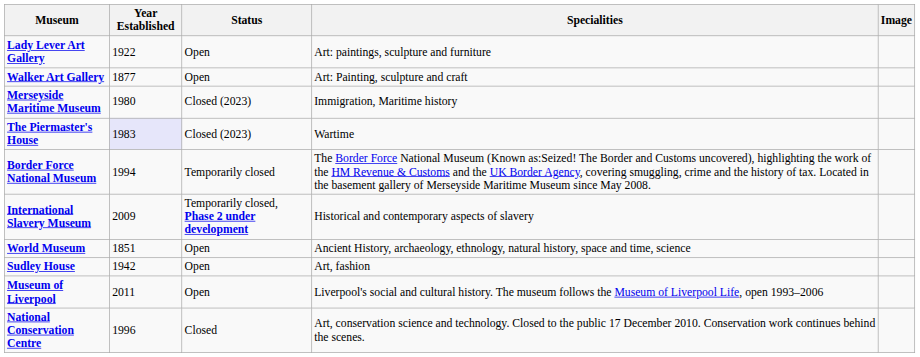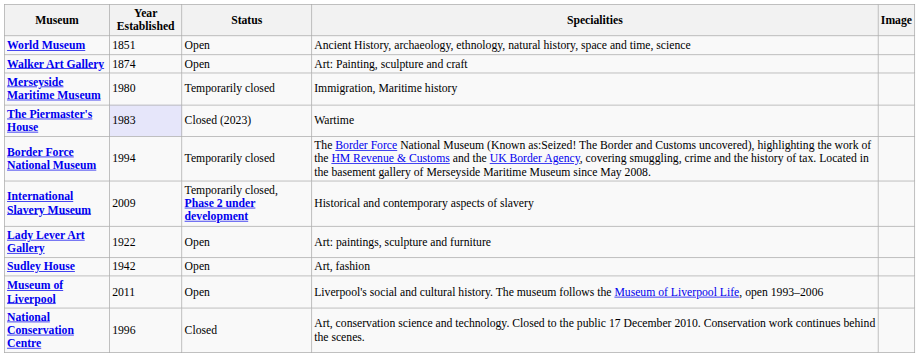 <table class="wikitable">
 <tr>
 <th>Museum</th>
 <th>Year Established</th>
 <th>Status</th>
 <th>Specialities</th>
 <th>Image</th>
 </tr>
 <tr>
-<td><strong><a href='#'>Lady Lever Art Gallery</a></strong></td>
-<td>1922</td>
+<td><strong><a href='#'>World Museum</a></strong></td>
+<td>1851</td>
 <td>Open</td>
-<td>Art: paintings, sculpture and furniture</td>
+<td>Ancient History, archaeology, ethnology, natural history, space and time, science</td>
 <td></td>
 </tr>
 <tr>
 <td><strong><a href='#'>Walker Art Gallery</a></strong></td>
-<td>1877</td>
+<td>1874</td>
 <td>Open</td>
 <td>Art: Painting, sculpture and craft</td>
 <td></td>
 </tr>
 <tr>
 <td><strong><a href='#'>Merseyside Maritime Museum</a></strong></td>
 <td>1980</td>
-<td>Closed (2023)</td>
+<td>Temporarily closed</td>
 <td>Immigration, Maritime history</td>
 <td></td>
 </tr>
 <tr>
 <td><strong><a href='#'>The Piermaster's House</a></strong></td>
 <td style="background: lavender;">1983</td>
 <td>Closed (2023)</td>
 <td>Wartime</td>
 <td></td>
 </tr>
 <tr>
 <td><strong><a href='#'>Border Force National Museum</a></strong></td>
 <td>1994</td>
 <td>Temporarily closed</td>
 <td>The <a href='#'>Border Force</a> National Museum (Known as:Seized! The Border and Customs uncovered), highlighting the work of the <a href='#'>HM Revenue & Customs</a> and the <a href='#'>UK Border Agency</a>, covering smuggling, crime and the history of tax. Located in the basement gallery of Merseyside Maritime Museum since May 2008.</td>
 <td></td>
 </tr>
 <tr>
 <td><strong><a href='#'>International Slavery Museum</a></strong></td>
 <td>2009</td>
 <td>Temporarily closed, <strong><a href='#'>Phase 2 under development</a></strong></td>
 <td>Historical and contemporary aspects of slavery</td>
 <td></td>
 </tr>
 <tr>
-<td><strong><a href='#'>World Museum</a></strong></td>
-<td>1851</td>
+<td><strong><a href='#'>Lady Lever Art Gallery</a></strong></td>
+<td>1922</td>
 <td>Open</td>
-<td>Ancient History, archaeology, ethnology, natural history, space and time, science</td>
+<td>Art: paintings, sculpture and furniture</td>
 <td></td>
 </tr>
 <tr>
 <td><strong><a href='#'>Sudley House</a></strong></td>
 <td>1942</td>
 <td>Open</td>
 <td>Art, fashion</td>
 <td></td>
 </tr>
 <tr>
 <td><strong><a href='#'>Museum of Liverpool</a></strong></td>
 <td>2011</td>
 <td>Open</td>
 <td>Liverpool's social and cultural history. The museum follows the <a href='#'>Museum of Liverpool Life</a>, open 1993–2006</td>
 <td></td>
 </tr>
 <tr>
 <td><strong><a href='#'>National Conservation Centre</a></strong></td>
 <td>1996</td>
 <td>Closed</td>
 <td>Art, conservation science and technology. Closed to the public 17 December 2010. Conservation work continues behind the scenes.</td>
 <td></td>
 </tr>
 </table>
